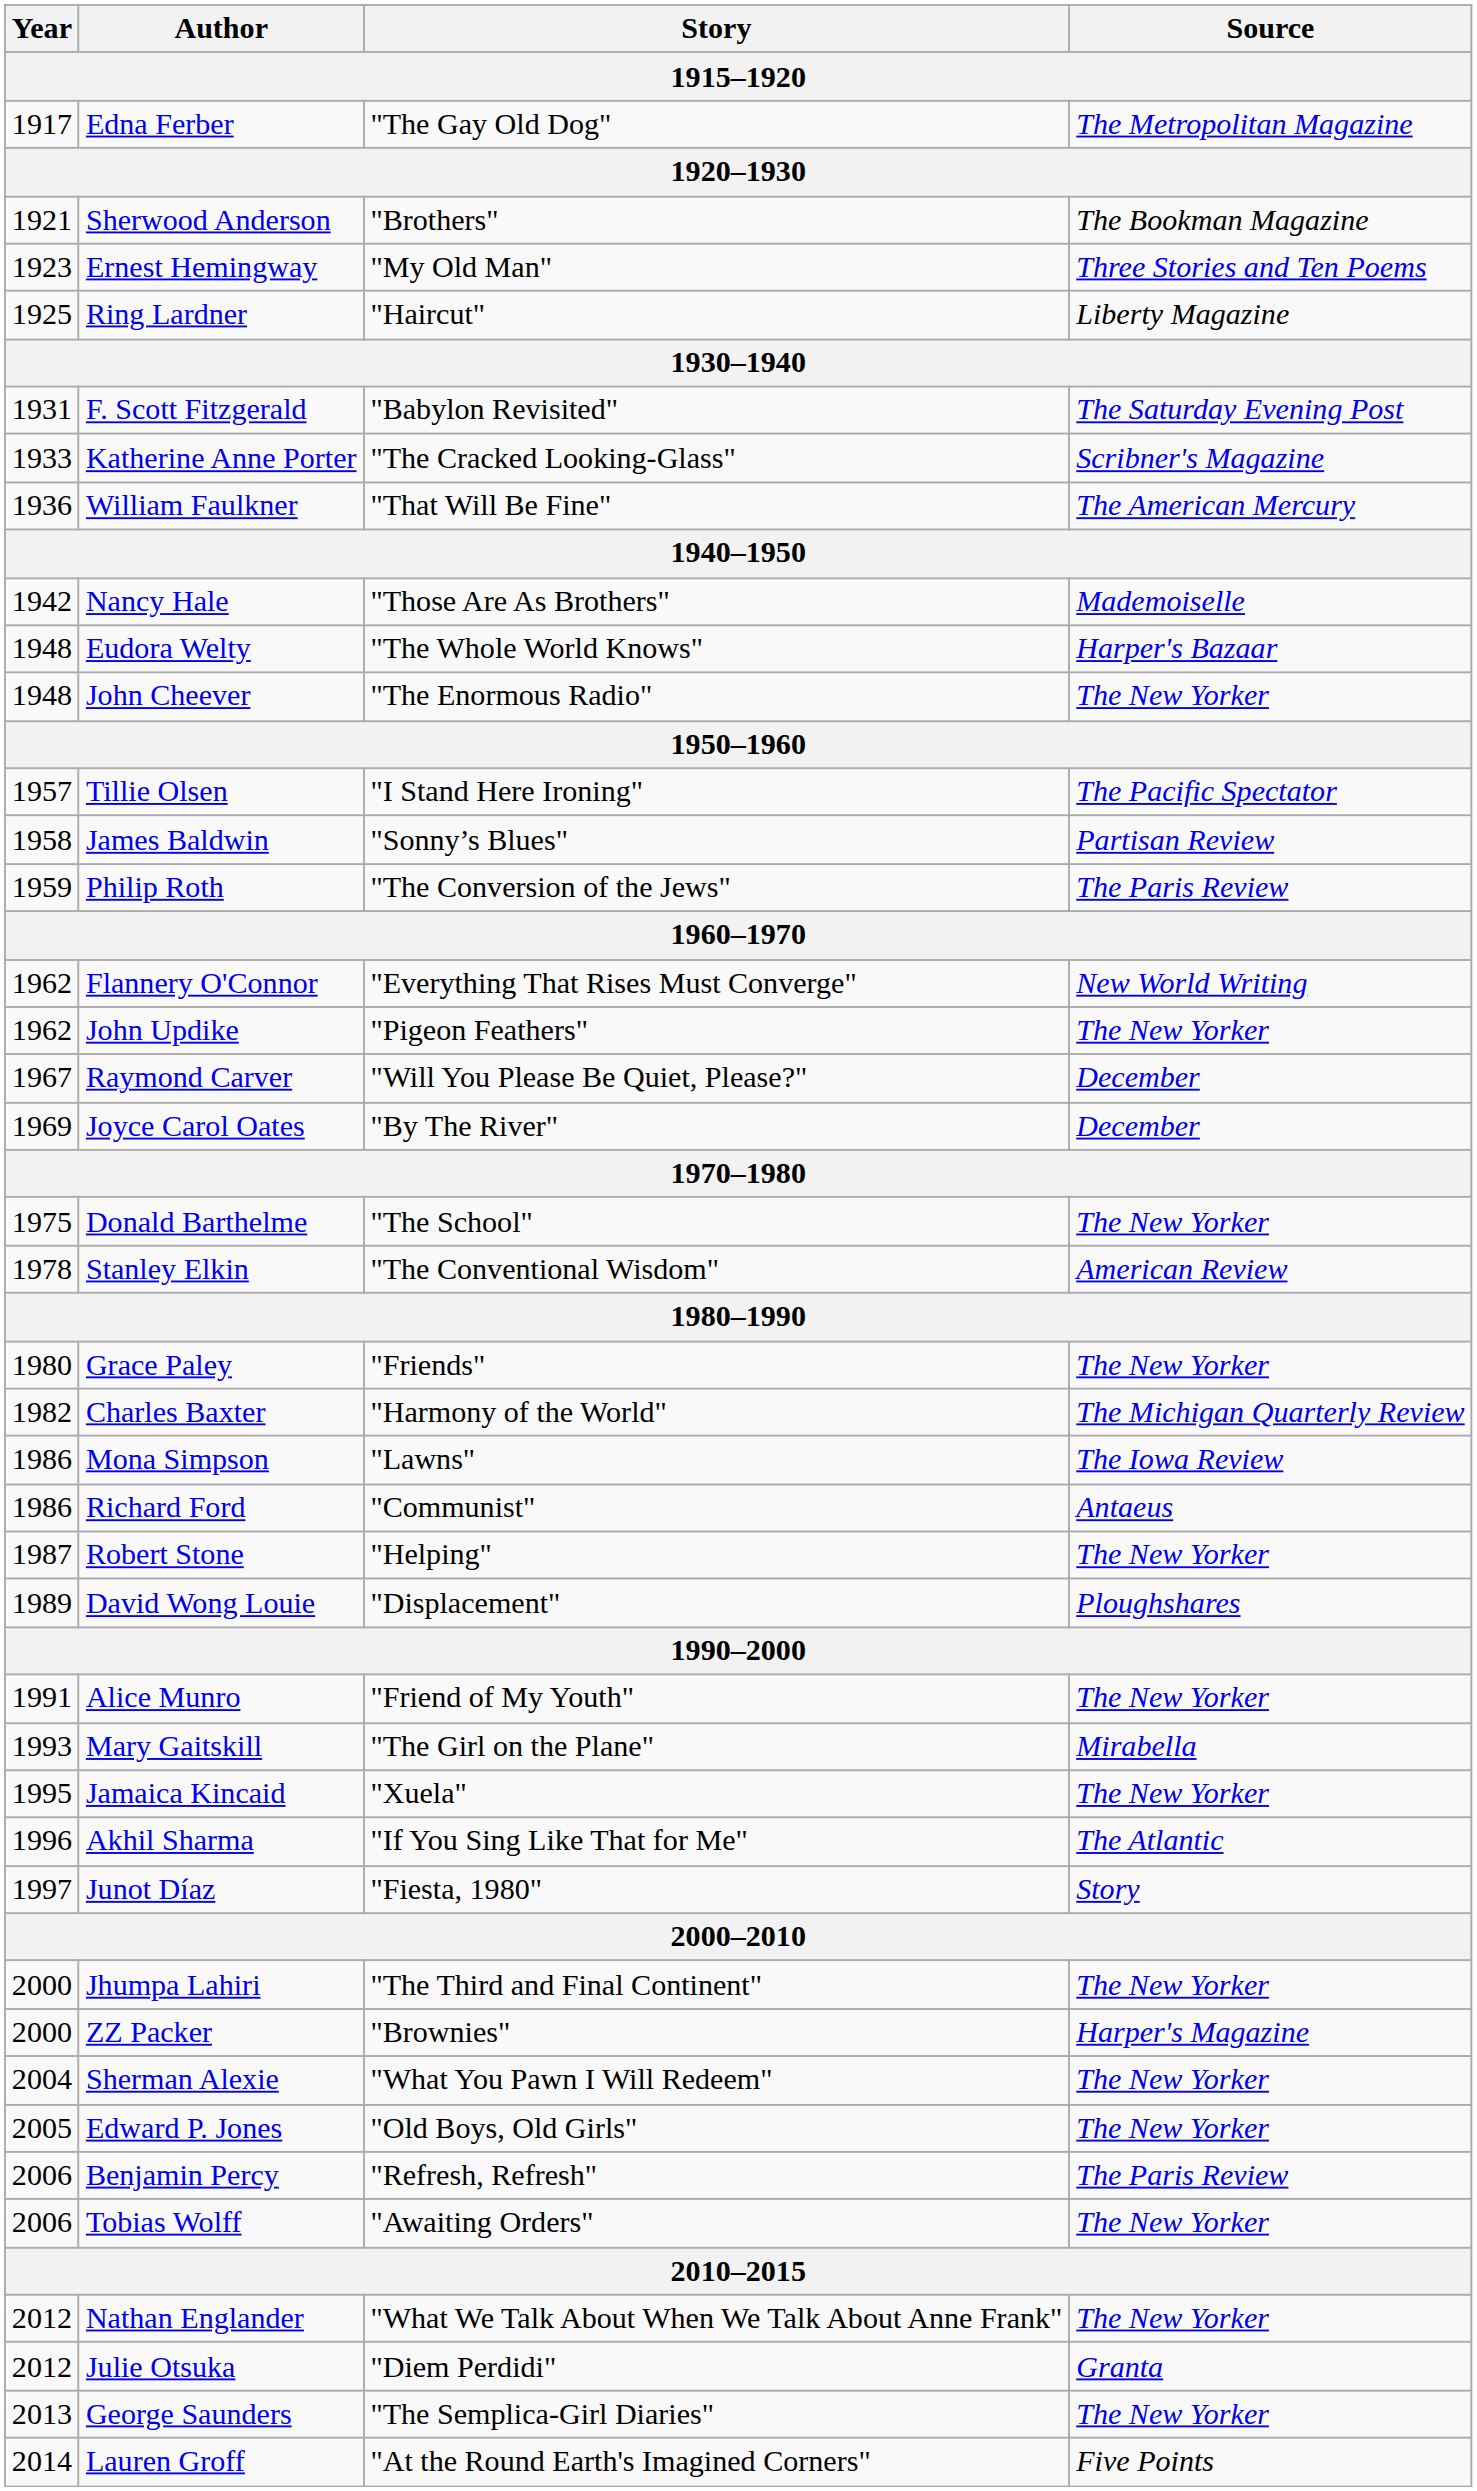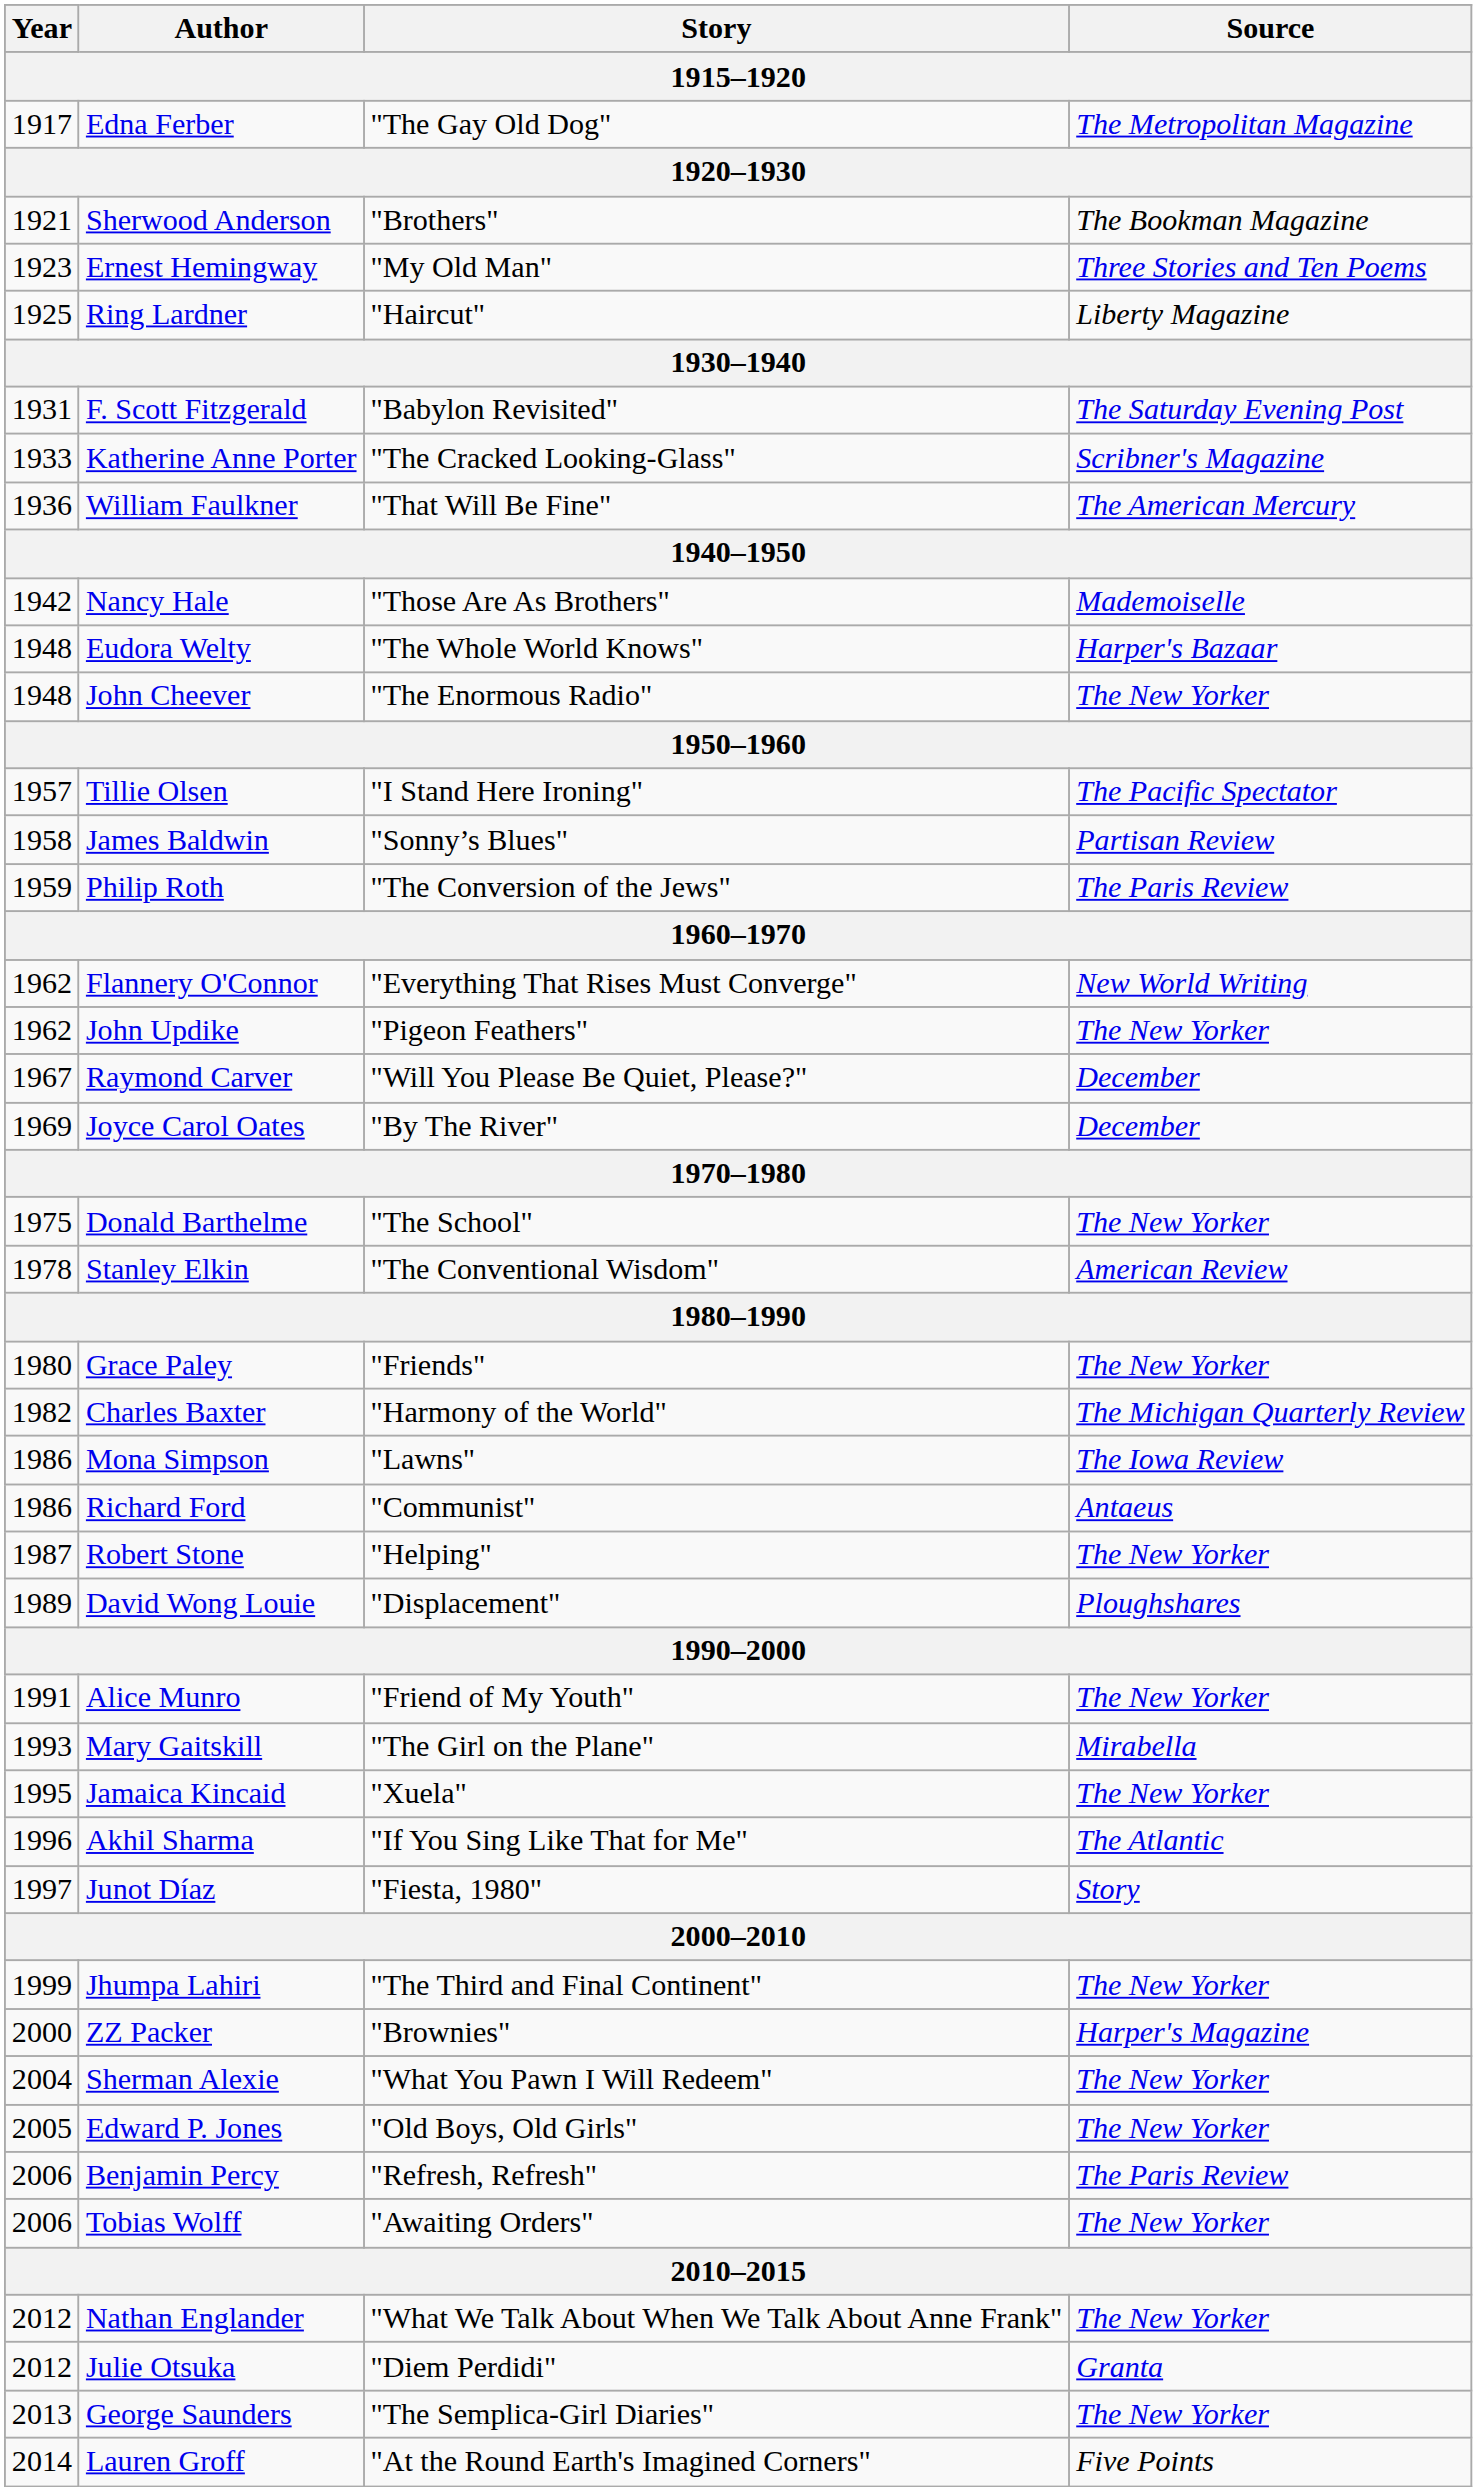 <table class="wikitable">
 <tr>
 <th>Year</th>
 <th>Author</th>
 <th>Story</th>
 <th>Source</th>
 </tr>
 <tr>
 <th colspan="4">1915–1920</th>
 </tr>
 <tr>
 <td>1917</td>
 <td><a href='#'>Edna Ferber</a></td>
 <td>"The Gay Old Dog"</td>
 <td><a href='#'><em>The Metropolitan Magazine</em></a></td>
 </tr>
 <tr>
 <th colspan="4">1920–1930</th>
 </tr>
 <tr>
 <td>1921</td>
 <td><a href='#'>Sherwood Anderson</a></td>
 <td>"Brothers"</td>
 <td><em>The Bookman Magazine</em></td>
 </tr>
 <tr>
 <td>1923</td>
 <td><a href='#'>Ernest Hemingway</a></td>
 <td>"My Old Man"</td>
 <td><a href='#'><em>Three Stories and Ten Poems</em></a></td>
 </tr>
 <tr>
 <td>1925</td>
 <td><a href='#'>Ring Lardner</a></td>
 <td>"Haircut"</td>
 <td><em>Liberty Magazine</em></td>
 </tr>
 <tr>
 <th colspan="4">1930–1940</th>
 </tr>
 <tr>
 <td>1931</td>
 <td><a href='#'>F. Scott Fitzgerald</a></td>
 <td>"Babylon Revisited"</td>
 <td><em><a href='#'>The Saturday Evening Post</a></em></td>
 </tr>
 <tr>
 <td>1933</td>
 <td><a href='#'>Katherine Anne Porter</a></td>
 <td>"The Cracked Looking-Glass"</td>
 <td><em><a href='#'>Scribner's Magazine</a></em></td>
 </tr>
 <tr>
 <td>1936</td>
 <td><a href='#'>William Faulkner</a></td>
 <td>"That Will Be Fine"</td>
 <td><em><a href='#'>The American Mercury</a></em></td>
 </tr>
 <tr>
 <th colspan="4">1940–1950</th>
 </tr>
 <tr>
 <td>1942</td>
 <td><a href='#'>Nancy Hale</a></td>
 <td>"Those Are As Brothers"</td>
 <td><em><a href='#'>Mademoiselle</a></em></td>
 </tr>
 <tr>
 <td>1948</td>
 <td><a href='#'>Eudora Welty</a></td>
 <td>"The Whole World Knows"</td>
 <td><em><a href='#'>Harper's Bazaar</a></em></td>
 </tr>
 <tr>
 <td>1948</td>
 <td><a href='#'>John Cheever</a></td>
 <td>"The Enormous Radio"</td>
 <td><em><a href='#'>The New Yorker</a></em></td>
 </tr>
 <tr>
 <th colspan="4">1950–1960</th>
 </tr>
 <tr>
 <td>1957</td>
 <td><a href='#'>Tillie Olsen</a></td>
 <td>"I Stand Here Ironing"</td>
 <td><em><a href='#'>The Pacific Spectator</a></em></td>
 </tr>
 <tr>
 <td>1958</td>
 <td><a href='#'>James Baldwin</a></td>
 <td>"Sonny’s Blues"</td>
 <td><em><a href='#'>Partisan Review</a></em></td>
 </tr>
 <tr>
 <td>1959</td>
 <td><a href='#'>Philip Roth</a></td>
 <td>"The Conversion of the Jews"</td>
 <td><em><a href='#'>The Paris Review</a></em></td>
 </tr>
 <tr>
 <th colspan="4">1960–1970</th>
 </tr>
 <tr>
 <td>1962</td>
 <td><a href='#'>Flannery O'Connor</a></td>
 <td>"Everything That Rises Must Converge"</td>
 <td><em><a href='#'>New World Writing</a></em></td>
 </tr>
 <tr>
 <td>1962</td>
 <td><a href='#'>John Updike</a></td>
 <td>"Pigeon Feathers"</td>
 <td><em><a href='#'>The New Yorker</a></em></td>
 </tr>
 <tr>
 <td>1967</td>
 <td><a href='#'>Raymond Carver</a></td>
 <td>"Will You Please Be Quiet, Please?"</td>
 <td><em><a href='#'>December</a></em></td>
 </tr>
 <tr>
 <td>1969</td>
 <td><a href='#'>Joyce Carol Oates</a></td>
 <td>"By The River"</td>
 <td><em><a href='#'>December</a></em></td>
 </tr>
 <tr>
 <th colspan="4">1970–1980</th>
 </tr>
 <tr>
 <td>1975</td>
 <td><a href='#'>Donald Barthelme</a></td>
 <td>"The School"</td>
 <td><em><a href='#'>The New Yorker</a></em></td>
 </tr>
 <tr>
 <td>1978</td>
 <td><a href='#'>Stanley Elkin</a></td>
 <td>"The Conventional Wisdom"</td>
 <td><em><a href='#'>American Review</a></em></td>
 </tr>
 <tr>
 <th colspan="4">1980–1990</th>
 </tr>
 <tr>
 <td>1980</td>
 <td><a href='#'>Grace Paley</a></td>
 <td>"Friends"</td>
 <td><em><a href='#'>The New Yorker</a></em></td>
 </tr>
 <tr>
 <td>1982</td>
 <td><a href='#'>Charles Baxter</a></td>
 <td>"Harmony of the World"</td>
 <td><em><a href='#'>The Michigan Quarterly Review</a></em></td>
 </tr>
 <tr>
 <td>1986</td>
 <td><a href='#'>Mona Simpson</a></td>
 <td>"Lawns"</td>
 <td><a href='#'><em>The Iowa Review</em></a></td>
 </tr>
 <tr>
 <td>1986</td>
 <td><a href='#'>Richard Ford</a></td>
 <td>"Communist"</td>
 <td><a href='#'><em>Antaeus</em></a></td>
 </tr>
 <tr>
 <td>1987</td>
 <td><a href='#'>Robert Stone</a></td>
 <td>"Helping"</td>
 <td><em><a href='#'>The New Yorker</a></em></td>
 </tr>
 <tr>
 <td>1989</td>
 <td><a href='#'>David Wong Louie</a></td>
 <td>"Displacement"</td>
 <td><em><a href='#'>Ploughshares</a></em></td>
 </tr>
 <tr>
 <th colspan="4">1990–2000</th>
 </tr>
 <tr>
 <td>1991</td>
 <td><a href='#'>Alice Munro</a></td>
 <td>"Friend of My Youth"</td>
 <td><em><a href='#'>The New Yorker</a></em></td>
 </tr>
 <tr>
 <td>1993</td>
 <td><a href='#'>Mary Gaitskill</a></td>
 <td>"The Girl on the Plane"</td>
 <td><em><a href='#'>Mirabella</a></em></td>
 </tr>
 <tr>
 <td>1995</td>
 <td><a href='#'>Jamaica Kincaid</a></td>
 <td>"Xuela"</td>
 <td><em><a href='#'>The New Yorker</a></em></td>
 </tr>
 <tr>
 <td>1996</td>
 <td><a href='#'>Akhil Sharma</a></td>
 <td>"If You Sing Like That for Me"</td>
 <td><a href='#'><em>The Atlantic</em></a></td>
 </tr>
 <tr>
 <td>1997</td>
 <td><a href='#'>Junot Díaz</a></td>
 <td>"Fiesta, 1980"</td>
 <td><a href='#'><em>Story</em></a></td>
 </tr>
 <tr>
 <th colspan="4">2000–2010</th>
 </tr>
 <tr>
-<td>2000</td>
+<td>1999</td>
 <td><a href='#'>Jhumpa Lahiri</a></td>
 <td>"The Third and Final Continent"</td>
 <td><em><a href='#'>The New Yorker</a></em></td>
 </tr>
 <tr>
 <td>2000</td>
 <td><a href='#'>ZZ Packer</a></td>
 <td>"Brownies"</td>
 <td><a href='#'><em>Harper's Magazine</em></a></td>
 </tr>
 <tr>
 <td>2004</td>
 <td><a href='#'>Sherman Alexie</a></td>
 <td>"What You Pawn I Will Redeem"</td>
 <td><em><a href='#'>The New Yorker</a></em></td>
 </tr>
 <tr>
 <td>2005</td>
 <td><a href='#'>Edward P. Jones</a></td>
 <td>"Old Boys, Old Girls"</td>
 <td><em><a href='#'>The New Yorker</a></em></td>
 </tr>
 <tr>
 <td>2006</td>
 <td><a href='#'>Benjamin Percy</a></td>
 <td>"Refresh, Refresh"</td>
 <td><a href='#'><em>The Paris Review</em></a></td>
 </tr>
 <tr>
 <td>2006</td>
 <td><a href='#'>Tobias Wolff</a></td>
 <td>"Awaiting Orders"</td>
 <td><em><a href='#'>The New Yorker</a></em></td>
 </tr>
 <tr>
 <th colspan="4">2010–2015</th>
 </tr>
 <tr>
 <td>2012</td>
 <td><a href='#'>Nathan Englander</a></td>
 <td>"What We Talk About When We Talk About Anne Frank"</td>
 <td><em><a href='#'>The New Yorker</a></em></td>
 </tr>
 <tr>
 <td>2012</td>
 <td><a href='#'>Julie Otsuka</a></td>
 <td>"Diem Perdidi"</td>
 <td><em><a href='#'>Granta</a></em></td>
 </tr>
 <tr>
 <td>2013</td>
 <td><a href='#'>George Saunders</a></td>
 <td>"The Semplica-Girl Diaries"</td>
 <td><em><a href='#'>The New Yorker</a></em></td>
 </tr>
 <tr>
 <td>2014</td>
 <td><a href='#'>Lauren Groff</a></td>
 <td>"At the Round Earth's Imagined Corners"</td>
 <td><em>Five Points</em></td>
 </tr>
 </table>
